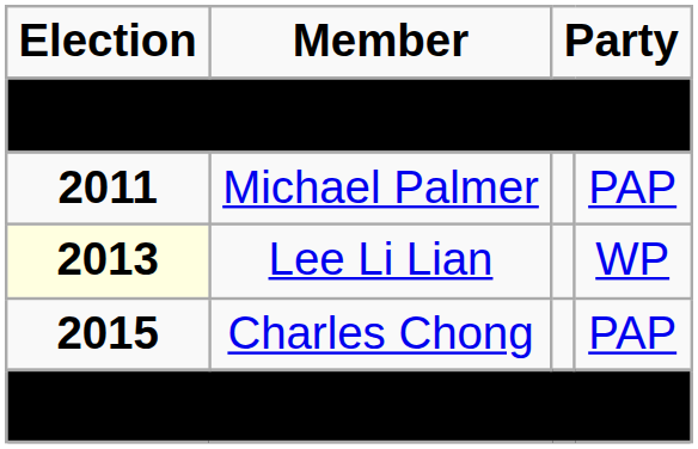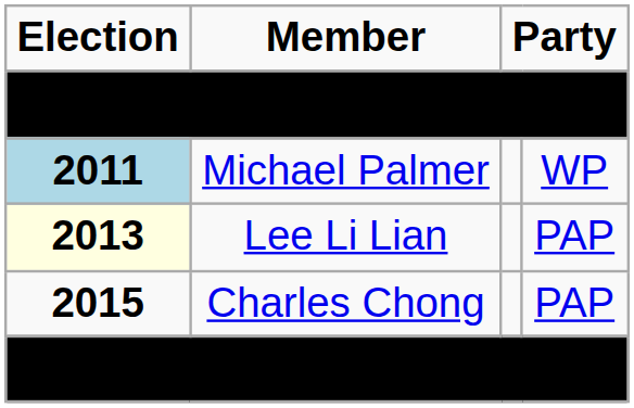 <table class="wikitable" align="center" style="text-align:center">
 <tr>
 <td><strong>Election</strong></td>
 <td><strong>Member</strong></td>
 <td colspan="2"><strong>Party</strong></td>
 </tr>
 <tr>
 <td colspan=4 bgcolor=black><span><strong>Formation</strong></span></td>
 </tr>
 <tr>
-<td><strong>2011</strong></td>
+<td style="background: lightblue;"><strong>2011</strong></td>
 <td><a href='#'>Michael Palmer</a></td>
 <td bgcolor=></td>
-<td><a href='#'>PAP</a></td>
+<td><a href='#'>WP</a></td>
 </tr>
 <tr>
 <td style="background: lightyellow;"><strong>2013</strong></td>
 <td><a href='#'>Lee Li Lian</a></td>
 <td bgcolor=></td>
-<td><a href='#'>WP</a></td>
+<td><a href='#'>PAP</a></td>
 </tr>
 <tr>
 <td><strong>2015</strong></td>
 <td><a href='#'>Charles Chong</a></td>
 <td bgcolor=></td>
 <td><a href='#'>PAP</a></td>
 </tr>
 <tr>
 <td colspan=4 bgcolor=black><span><strong>Constituency abolished (2020)</strong></span></td>
 </tr>
 </table>
